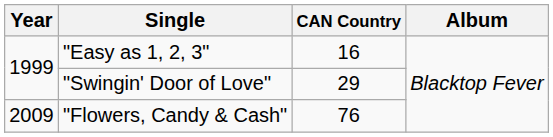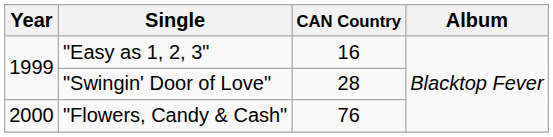 <table class="wikitable">
 <tr>
 <th>Year</th>
 <th>Single</th>
 <th><small>CAN Country</small></th>
 <th>Album</th>
 </tr>
 <tr>
 <td rowspan="2">1999</td>
 <td>"Easy as 1, 2, 3"</td>
 <td align="center">16</td>
 <td rowspan="3"><em>Blacktop Fever</em></td>
 </tr>
 <tr>
 <td>"Swingin' Door of Love"</td>
-<td align="center">29</td>
+<td align="center">28</td>
 </tr>
 <tr>
-<td>2009</td>
+<td>2000</td>
 <td>"Flowers, Candy & Cash"</td>
 <td align="center">76</td>
 </tr>
 </table>
